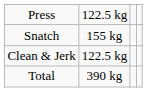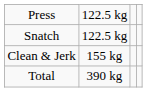 <table class = "wikitable" style="text-align:center;">
 <tr>
 <td>Press</td>
 <td>122.5 kg</td>
 <td align=left></td>
 <td></td>
 </tr>
 <tr>
 <td>Snatch</td>
-<td>155 kg</td>
+<td>122.5 kg</td>
 <td align=left></td>
 <td></td>
 </tr>
 <tr>
 <td>Clean & Jerk</td>
-<td>122.5 kg</td>
+<td>155 kg</td>
 <td align=left></td>
 <td></td>
 </tr>
 <tr>
 <td>Total</td>
 <td>390 kg</td>
 <td align=left></td>
 <td></td>
 </tr>
 </table>
